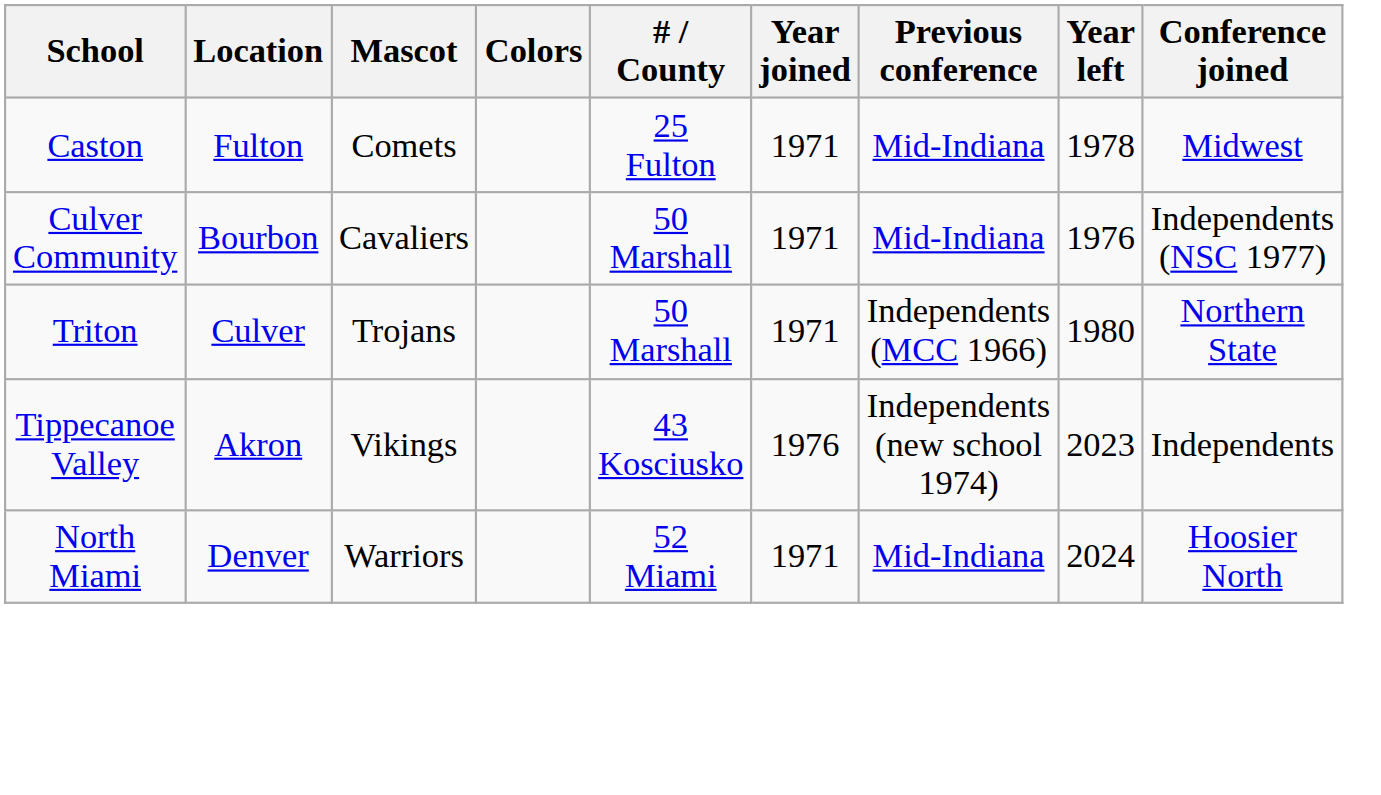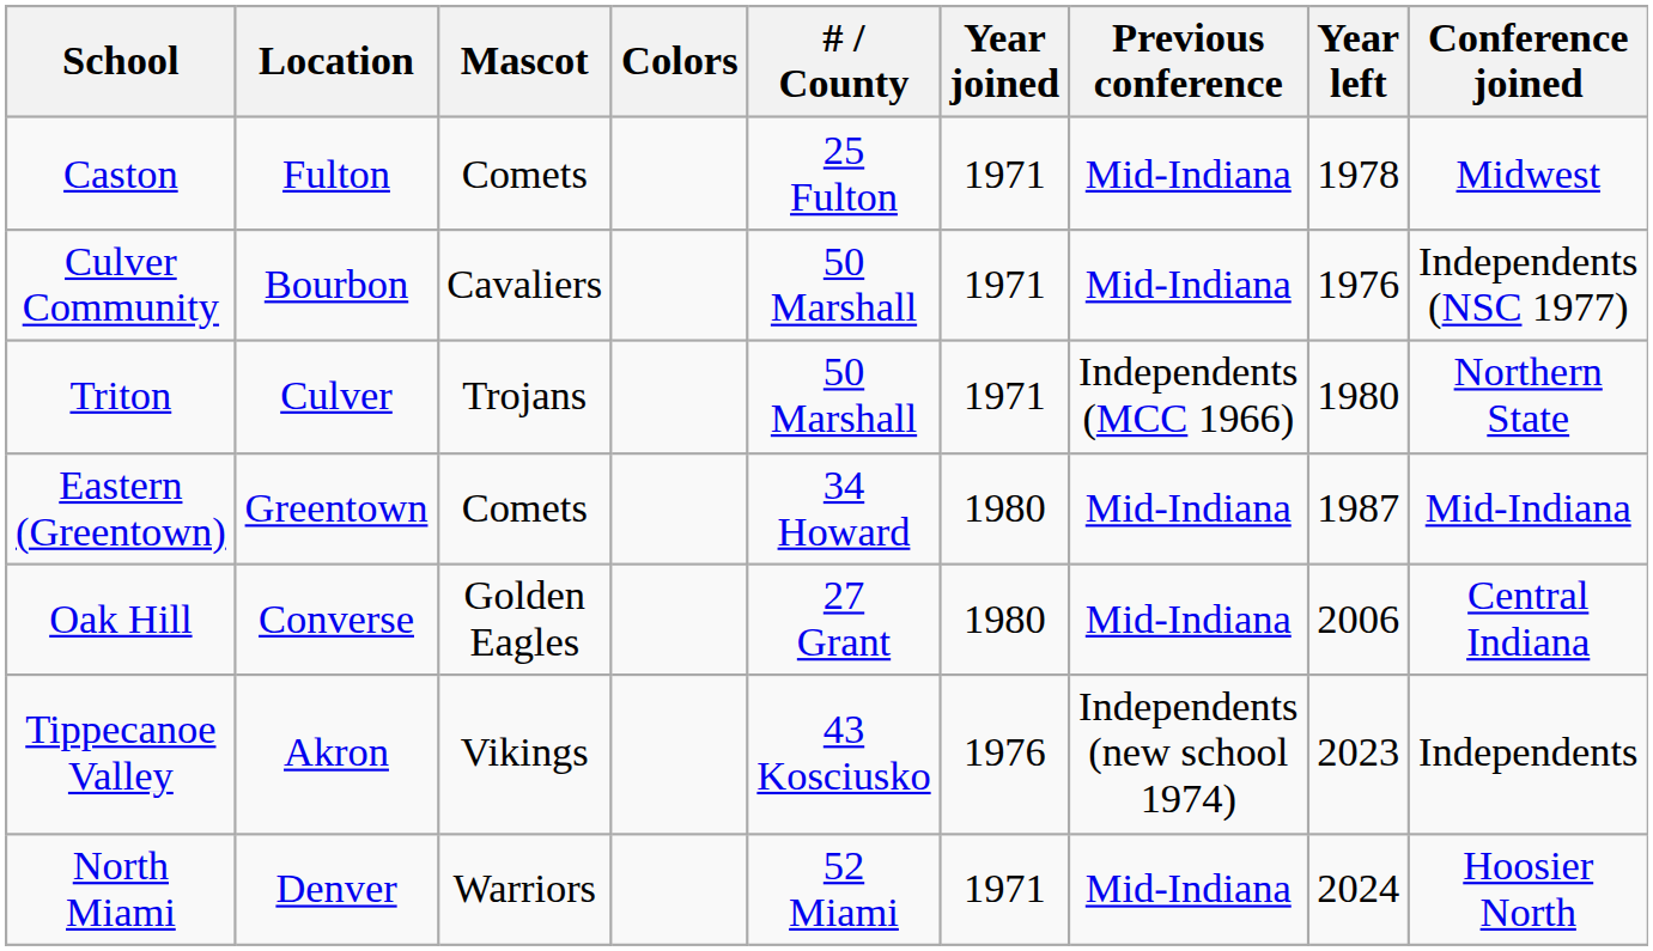 <table class="wikitable" style="text-align:center;">
 <tr>
 <th>School</th>
 <th>Location</th>
 <th>Mascot</th>
 <th>Colors</th>
 <th># / County</th>
 <th>Year joined</th>
 <th>Previous conference</th>
 <th>Year left</th>
 <th>Conference joined</th>
 </tr>
 <tr>
 <td><a href='#'>Caston</a></td>
 <td><a href='#'>Fulton</a></td>
 <td>Comets</td>
 <td>  </td>
 <td><a href='#'>25 <br> Fulton</a></td>
 <td>1971</td>
 <td><a href='#'>Mid-Indiana</a></td>
 <td>1978</td>
 <td><a href='#'>Midwest</a></td>
 </tr>
 <tr>
 <td><a href='#'>Culver <br> Community</a></td>
 <td><a href='#'>Bourbon</a></td>
 <td>Cavaliers</td>
 <td>  </td>
 <td><a href='#'>50 <br> Marshall</a></td>
 <td>1971</td>
 <td><a href='#'>Mid-Indiana</a></td>
 <td>1976</td>
 <td>Independents<br>(<a href='#'>NSC</a> 1977)</td>
 </tr>
 <tr>
 <td><a href='#'>Triton</a></td>
 <td><a href='#'>Culver</a></td>
 <td>Trojans</td>
 <td>  </td>
 <td><a href='#'>50 <br> Marshall</a></td>
 <td>1971</td>
 <td>Independents<br>(<a href='#'>MCC</a> 1966)</td>
 <td>1980</td>
 <td><a href='#'>Northern State</a></td>
 </tr>
 <tr>
+<td><a href='#'>Eastern (Greentown)</a></td>
+<td><a href='#'>Greentown</a></td>
+<td>Comets</td>
+<td>  </td>
+<td><a href='#'>34 <br> Howard</a></td>
+<td>1980</td>
+<td><a href='#'>Mid-Indiana</a></td>
+<td>1987</td>
+<td><a href='#'>Mid-Indiana</a></td>
+</tr>
+<tr>
+<td><a href='#'>Oak Hill</a></td>
+<td><a href='#'>Converse</a></td>
+<td>Golden Eagles</td>
+<td>  </td>
+<td><a href='#'>27 <br> Grant</a></td>
+<td>1980</td>
+<td><a href='#'>Mid-Indiana</a></td>
+<td>2006</td>
+<td><a href='#'>Central Indiana</a></td>
+</tr>
+<tr>
 <td><a href='#'>Tippecanoe Valley</a></td>
 <td><a href='#'>Akron</a></td>
 <td>Vikings</td>
 <td>  </td>
 <td><a href='#'>43 <br> Kosciusko</a></td>
 <td>1976</td>
 <td>Independents<br>(new school 1974)</td>
 <td>2023</td>
 <td>Independents</td>
 </tr>
 <tr>
 <td><a href='#'>North <br> Miami</a></td>
 <td><a href='#'>Denver</a></td>
 <td>Warriors</td>
 <td>  </td>
 <td><a href='#'>52 <br> Miami</a></td>
 <td>1971</td>
 <td><a href='#'>Mid-Indiana</a></td>
 <td>2024</td>
 <td><a href='#'>Hoosier North</a></td>
 </tr>
 </table>
